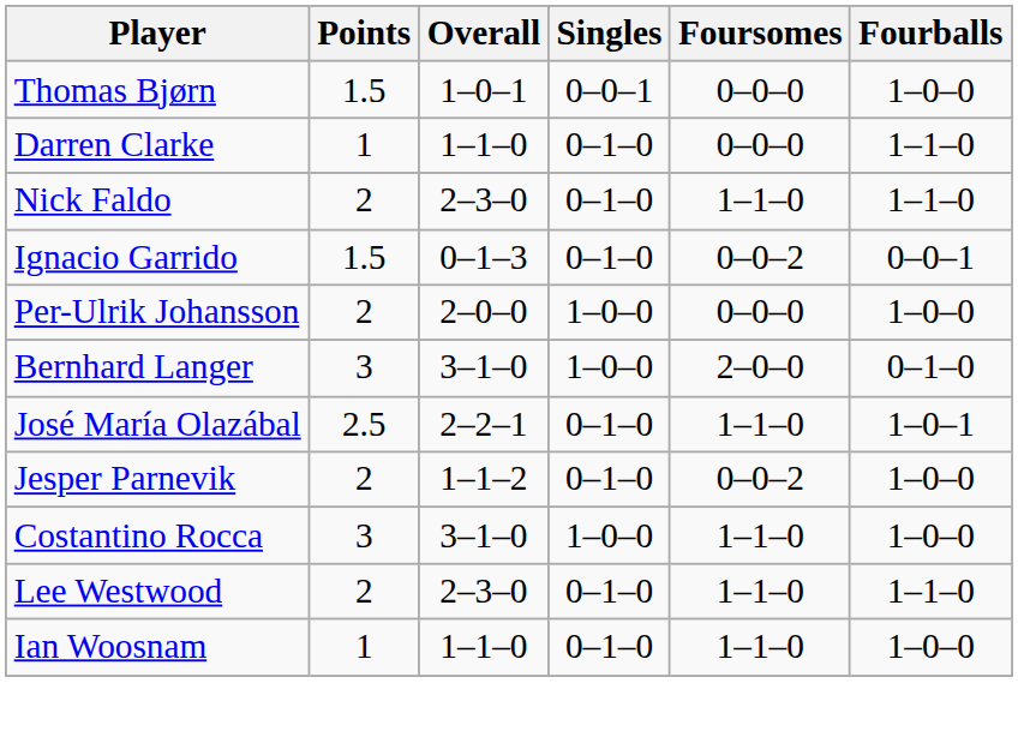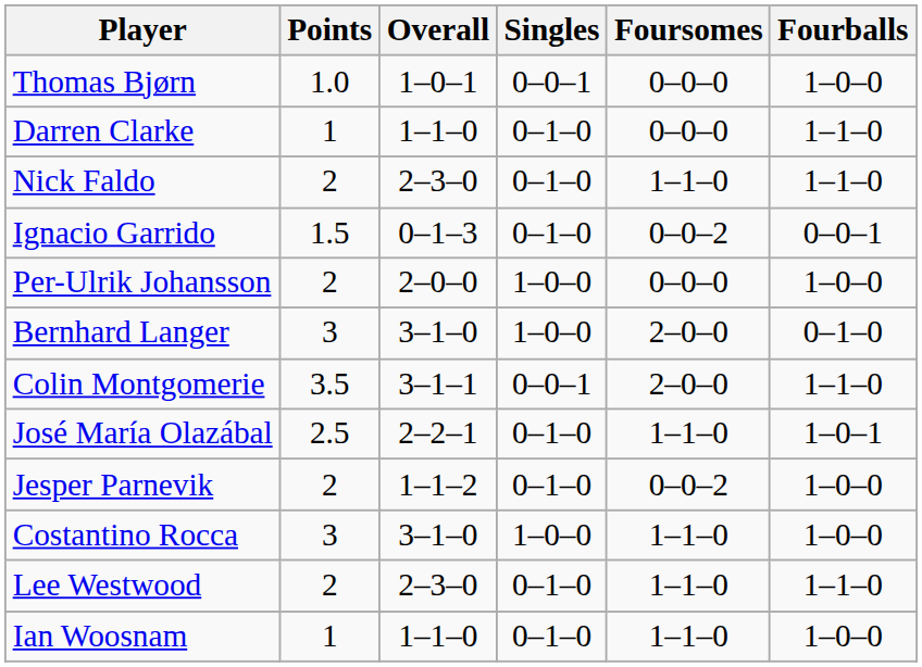 <table class="wikitable sortable" style="text-align:center">
 <tr>
 <th>Player</th>
 <th>Points</th>
 <th>Overall</th>
 <th>Singles</th>
 <th>Foursomes</th>
 <th>Fourballs</th>
 </tr>
 <tr>
 <td align=left><a href='#'>Thomas Bjørn</a></td>
-<td>1.5</td>
+<td>1.0</td>
 <td>1–0–1</td>
 <td>0–0–1</td>
 <td>0–0–0</td>
 <td>1–0–0</td>
 </tr>
 <tr>
 <td align=left><a href='#'>Darren Clarke</a></td>
 <td>1</td>
 <td>1–1–0</td>
 <td>0–1–0</td>
 <td>0–0–0</td>
 <td>1–1–0</td>
 </tr>
 <tr>
 <td align=left><a href='#'>Nick Faldo</a></td>
 <td>2</td>
 <td>2–3–0</td>
 <td>0–1–0</td>
 <td>1–1–0</td>
 <td>1–1–0</td>
 </tr>
 <tr>
 <td align=left><a href='#'>Ignacio Garrido</a></td>
 <td>1.5</td>
 <td>0–1–3</td>
 <td>0–1–0</td>
 <td>0–0–2</td>
 <td>0–0–1</td>
 </tr>
 <tr>
 <td align=left><a href='#'>Per-Ulrik Johansson</a></td>
 <td>2</td>
 <td>2–0–0</td>
 <td>1–0–0</td>
 <td>0–0–0</td>
 <td>1–0–0</td>
 </tr>
 <tr>
 <td align=left><a href='#'>Bernhard Langer</a></td>
 <td>3</td>
 <td>3–1–0</td>
 <td>1–0–0</td>
 <td>2–0–0</td>
 <td>0–1–0</td>
 </tr>
 <tr>
+<td align=left><a href='#'>Colin Montgomerie</a></td>
+<td>3.5</td>
+<td>3–1–1</td>
+<td>0–0–1</td>
+<td>2–0–0</td>
+<td>1–1–0</td>
+</tr>
+<tr>
 <td align=left><a href='#'>José María Olazábal</a></td>
 <td>2.5</td>
 <td>2–2–1</td>
 <td>0–1–0</td>
 <td>1–1–0</td>
 <td>1–0–1</td>
 </tr>
 <tr>
 <td align=left><a href='#'>Jesper Parnevik</a></td>
 <td>2</td>
 <td>1–1–2</td>
 <td>0–1–0</td>
 <td>0–0–2</td>
 <td>1–0–0</td>
 </tr>
 <tr>
 <td align=left><a href='#'>Costantino Rocca</a></td>
 <td>3</td>
 <td>3–1–0</td>
 <td>1–0–0</td>
 <td>1–1–0</td>
 <td>1–0–0</td>
 </tr>
 <tr>
 <td align=left><a href='#'>Lee Westwood</a></td>
 <td>2</td>
 <td>2–3–0</td>
 <td>0–1–0</td>
 <td>1–1–0</td>
 <td>1–1–0</td>
 </tr>
 <tr>
 <td align=left><a href='#'>Ian Woosnam</a></td>
 <td>1</td>
 <td>1–1–0</td>
 <td>0–1–0</td>
 <td>1–1–0</td>
 <td>1–0–0</td>
 </tr>
 </table>
